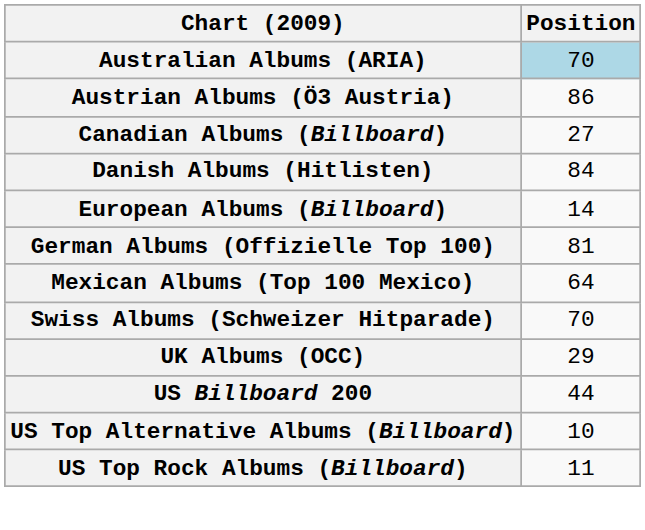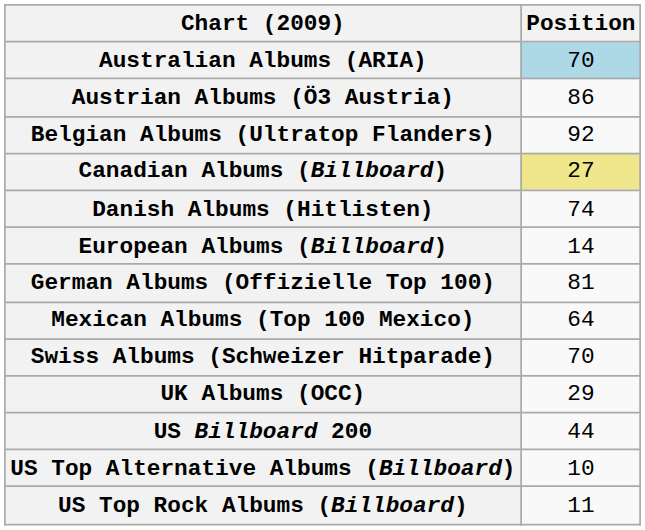 <table class="wikitable sortable plainrowheaders" style="text-align:center">
 <tr>
 <th scope="col">Chart (2009)</th>
 <th scope="col">Position</th>
 </tr>
 <tr>
 <th scope="row">Australian Albums (ARIA)</th>
 <td style="background: lightblue;">70</td>
 </tr>
 <tr>
 <th scope="row">Austrian Albums (Ö3 Austria)</th>
 <td>86</td>
 </tr>
 <tr>
+<th scope="row">Belgian Albums (Ultratop Flanders)</th>
+<td>92</td>
+</tr>
+<tr>
 <th scope="row">Canadian Albums (<em>Billboard</em>)</th>
-<td>27</td>
+<td style="background: khaki;">27</td>
 </tr>
 <tr>
 <th scope="row">Danish Albums (Hitlisten)</th>
-<td>84</td>
+<td>74</td>
 </tr>
 <tr>
 <th scope="row">European Albums (<em>Billboard</em>)</th>
 <td>14</td>
 </tr>
 <tr>
 <th scope="row">German Albums (Offizielle Top 100)</th>
 <td>81</td>
 </tr>
 <tr>
 <th scope="row">Mexican Albums (Top 100 Mexico)</th>
 <td>64</td>
 </tr>
 <tr>
 <th scope="row">Swiss Albums (Schweizer Hitparade)</th>
 <td>70</td>
 </tr>
 <tr>
 <th scope="row">UK Albums (OCC)</th>
 <td>29</td>
 </tr>
 <tr>
 <th scope="row">US <em>Billboard</em> 200</th>
 <td>44</td>
 </tr>
 <tr>
 <th scope="row">US Top Alternative Albums (<em>Billboard</em>)</th>
 <td>10</td>
 </tr>
 <tr>
 <th scope="row">US Top Rock Albums (<em>Billboard</em>)</th>
 <td>11</td>
 </tr>
 </table>
